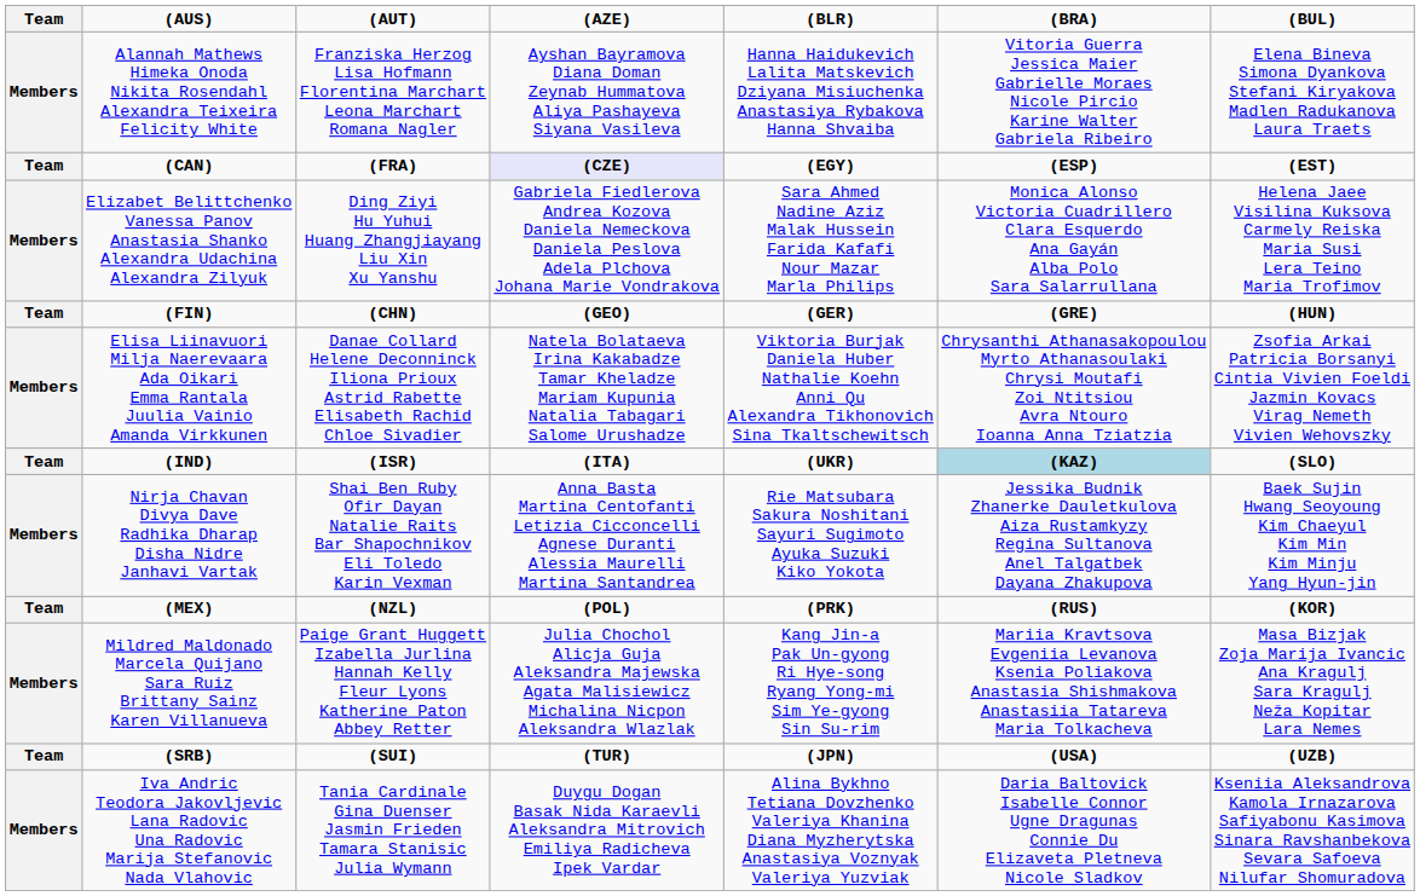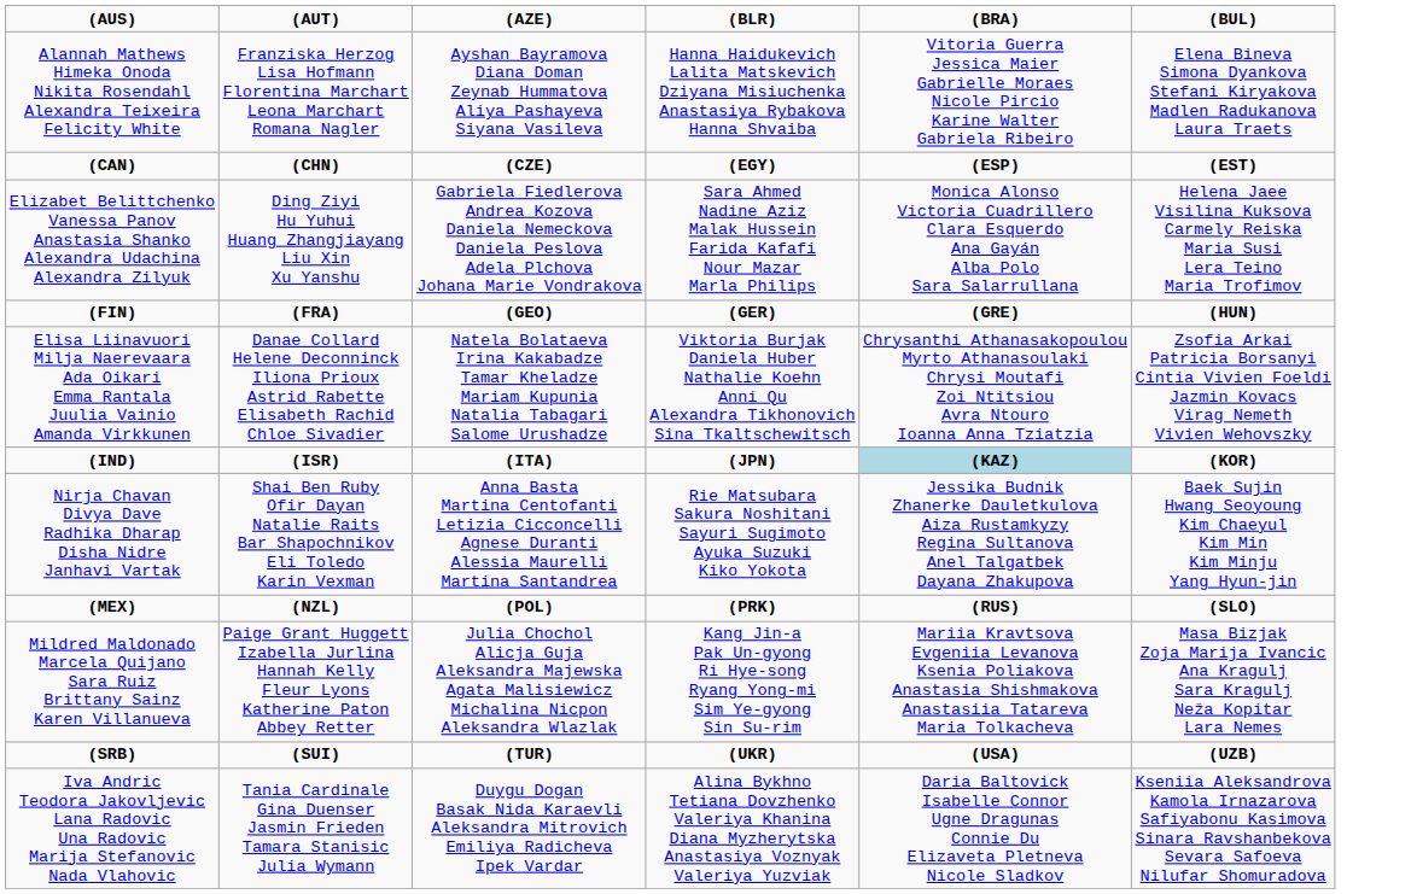 <table class="wikitable" style="text-align:center">
 <tr>
-<th>Team</th>
 <td><strong> (AUS)</strong></td>
 <td><strong> (AUT)</strong></td>
 <td><strong> (AZE)</strong></td>
 <td><strong> (BLR)</strong></td>
 <td><strong> (BRA)</strong></td>
 <td><strong> (BUL)</strong></td>
 </tr>
 <tr>
-<th>Members</th>
 <td><a href='#'>Alannah Mathews</a> <br><a href='#'>Himeka Onoda</a><br><a href='#'>Nikita Rosendahl</a><br><a href='#'>Alexandra Teixeira</a><br><a href='#'>Felicity White</a></td>
 <td><a href='#'>Franziska Herzog</a><br><a href='#'>Lisa Hofmann</a><br><a href='#'>Florentina Marchart</a><br><a href='#'>Leona Marchart</a><br><a href='#'>Romana Nagler</a></td>
 <td><a href='#'>Ayshan Bayramova</a><br><a href='#'>Diana Doman</a><br><a href='#'>Zeynab Hummatova</a><br><a href='#'>Aliya Pashayeva</a><br><a href='#'>Siyana Vasileva</a></td>
 <td><a href='#'>Hanna Haidukevich</a><br><a href='#'>Lalita Matskevich</a><br><a href='#'>Dziyana Misiuchenka</a><br><a href='#'>Anastasiya Rybakova</a><br><a href='#'>Hanna Shvaiba</a></td>
 <td><a href='#'>Vitoria Guerra</a><br><a href='#'>Jessica Maier</a><br><a href='#'>Gabrielle Moraes</a><br><a href='#'>Nicole Pircio</a><br><a href='#'>Karine Walter</a><br><a href='#'>Gabriela Ribeiro</a></td>
 <td><a href='#'>Elena Bineva</a><br><a href='#'>Simona Dyankova</a><br><a href='#'>Stefani Kiryakova</a><br><a href='#'>Madlen Radukanova</a><br><a href='#'>Laura Traets</a></td>
 </tr>
 <tr>
-<th>Team</th>
 <td><strong> (CAN)</strong></td>
-<td><strong> (FRA)</strong></td>
-<td style="background: lavender;"><strong> (CZE)</strong></td>
+<td><strong> (CHN)</strong></td>
+<td><strong> (CZE)</strong></td>
 <td><strong> (EGY)</strong></td>
 <td><strong> (ESP)</strong></td>
 <td><strong> (EST)</strong></td>
 </tr>
 <tr>
-<th>Members</th>
 <td><a href='#'>Elizabet Belittchenko</a> <br><a href='#'>Vanessa Panov</a><br><a href='#'>Anastasia Shanko</a><br><a href='#'>Alexandra Udachina</a><br><a href='#'>Alexandra Zilyuk</a></td>
 <td><a href='#'>Ding Ziyi</a><br><a href='#'>Hu Yuhui</a><br><a href='#'>Huang Zhangjiayang</a><br><a href='#'>Liu Xin</a><br><a href='#'>Xu Yanshu</a></td>
 <td><a href='#'>Gabriela Fiedlerova</a><br><a href='#'>Andrea Kozova</a><br><a href='#'>Daniela Nemeckova</a><br><a href='#'>Daniela Peslova</a><br><a href='#'>Adela Plchova</a><br><a href='#'>Johana Marie Vondrakova</a></td>
 <td><a href='#'>Sara Ahmed</a><br><a href='#'>Nadine Aziz</a><br><a href='#'>Malak Hussein</a><br><a href='#'>Farida Kafafi</a><br><a href='#'>Nour Mazar</a><br><a href='#'>Marla Philips</a></td>
 <td><a href='#'>Monica Alonso</a><br><a href='#'>Victoria Cuadrillero</a><br><a href='#'>Clara Esquerdo</a><br><a href='#'>Ana Gayán</a><br><a href='#'>Alba Polo</a><br><a href='#'>Sara Salarrullana</a></td>
 <td><a href='#'>Helena Jaee</a><br><a href='#'>Visilina Kuksova</a><br><a href='#'>Carmely Reiska</a><br><a href='#'>Maria Susi</a><br><a href='#'>Lera Teino</a><br><a href='#'>Maria Trofimov</a></td>
 </tr>
 <tr>
-<th>Team</th>
 <td><strong> (FIN)</strong></td>
-<td><strong> (CHN)</strong></td>
+<td><strong> (FRA)</strong></td>
 <td><strong> (GEO)</strong></td>
 <td><strong> (GER)</strong></td>
 <td><strong> (GRE)</strong></td>
 <td><strong> (HUN)</strong></td>
 </tr>
 <tr>
-<th>Members</th>
 <td><a href='#'>Elisa Liinavuori</a> <br><a href='#'>Milja Naerevaara</a><br><a href='#'>Ada Oikari</a><br><a href='#'>Emma Rantala</a><br><a href='#'>Juulia Vainio</a><br><a href='#'>Amanda Virkkunen</a></td>
 <td><a href='#'>Danae Collard</a> <br> <a href='#'>Helene Deconninck</a> <br> <a href='#'>Iliona Prioux</a> <br> <a href='#'>Astrid Rabette</a> <br> <a href='#'>Elisabeth Rachid</a> <br> <a href='#'>Chloe Sivadier</a></td>
 <td><a href='#'>Natela Bolataeva</a> <br> <a href='#'>Irina Kakabadze</a> <br> <a href='#'>Tamar Kheladze</a> <br> <a href='#'>Mariam Kupunia</a> <br> <a href='#'>Natalia Tabagari</a> <br> <a href='#'>Salome Urushadze</a></td>
 <td><a href='#'>Viktoria Burjak</a> <br> <a href='#'>Daniela Huber</a> <br> <a href='#'>Nathalie Koehn</a> <br> <a href='#'>Anni Qu</a> <br> <a href='#'>Alexandra Tikhonovich</a> <br> <a href='#'>Sina Tkaltschewitsch</a></td>
 <td><a href='#'>Chrysanthi Athanasakopoulou</a> <br> <a href='#'>Myrto Athanasoulaki</a> <br> <a href='#'>Chrysi Moutafi</a> <br> <a href='#'>Zoi Ntitsiou</a> <br> <a href='#'>Avra Ntouro</a> <br> <a href='#'>Ioanna Anna Tziatzia</a></td>
 <td><a href='#'>Zsofia Arkai</a> <br> <a href='#'>Patricia Borsanyi</a> <br> <a href='#'>Cintia Vivien Foeldi</a> <br> <a href='#'>Jazmin Kovacs</a> <br> <a href='#'>Virag Nemeth</a> <br> <a href='#'>Vivien Wehovszky</a></td>
 </tr>
 <tr>
-<th>Team</th>
 <td><strong> (IND)</strong></td>
 <td><strong> (ISR)</strong></td>
 <td><strong> (ITA)</strong></td>
-<td><strong> (UKR)</strong></td>
+<td><strong> (JPN)</strong></td>
 <td style="background: lightblue;"><strong> (KAZ)</strong></td>
-<td><strong> (SLO)</strong></td>
+<td><strong> (KOR)</strong></td>
 </tr>
 <tr>
-<th>Members</th>
 <td><a href='#'>Nirja Chavan</a><br><a href='#'>Divya Dave</a><br><a href='#'>Radhika Dharap</a><br><a href='#'>Disha Nidre</a><br><a href='#'>Janhavi Vartak</a></td>
 <td><a href='#'>Shai Ben Ruby</a> <br> <a href='#'>Ofir Dayan</a> <br> <a href='#'>Natalie Raits</a> <br> <a href='#'>Bar Shapochnikov</a> <br> <a href='#'>Eli Toledo</a> <br> <a href='#'>Karin Vexman</a></td>
 <td><a href='#'>Anna Basta</a> <br> <a href='#'>Martina Centofanti</a> <br> <a href='#'>Letizia Cicconcelli</a> <br> <a href='#'>Agnese Duranti</a> <br> <a href='#'>Alessia Maurelli</a> <br> <a href='#'>Martina Santandrea</a></td>
 <td><a href='#'>Rie Matsubara</a> <br> <a href='#'>Sakura Noshitani</a> <br> <a href='#'>Sayuri Sugimoto</a> <br> <a href='#'>Ayuka Suzuki</a> <br> <a href='#'>Kiko Yokota</a></td>
 <td><a href='#'>Jessika Budnik</a> <br> <a href='#'>Zhanerke Dauletkulova</a> <br> <a href='#'>Aiza Rustamkyzy</a> <br> <a href='#'>Regina Sultanova</a> <br> <a href='#'>Anel Talgatbek</a> <br> <a href='#'>Dayana Zhakupova</a></td>
 <td><a href='#'>Baek Sujin</a> <br> <a href='#'>Hwang Seoyoung</a> <br> <a href='#'>Kim Chaeyul</a> <br> <a href='#'>Kim Min</a> <br> <a href='#'>Kim Minju</a> <br> <a href='#'>Yang Hyun-jin</a></td>
 </tr>
 <tr>
-<th>Team</th>
 <td><strong> (MEX)</strong></td>
 <td><strong> (NZL)</strong></td>
 <td><strong> (POL)</strong></td>
 <td><strong> (PRK)</strong></td>
 <td><strong> (RUS)</strong></td>
-<td><strong> (KOR)</strong></td>
+<td><strong> (SLO)</strong></td>
 </tr>
 <tr>
-<th>Members</th>
 <td><a href='#'>Mildred Maldonado</a><br><a href='#'>Marcela Quijano</a><br><a href='#'>Sara Ruiz</a><br><a href='#'>Brittany Sainz</a><br><a href='#'>Karen Villanueva</a></td>
 <td><a href='#'>Paige Grant Huggett</a> <br> <a href='#'>Izabella Jurlina</a> <br> <a href='#'>Hannah Kelly</a> <br> <a href='#'>Fleur Lyons</a> <br> <a href='#'>Katherine Paton</a> <br> <a href='#'>Abbey Retter</a></td>
 <td><a href='#'>Julia Chochol</a> <br> <a href='#'>Alicja Guja</a> <br> <a href='#'>Aleksandra Majewska</a> <br> <a href='#'>Agata Malisiewicz</a> <br> <a href='#'>Michalina Nicpon</a> <br> <a href='#'>Aleksandra Wlazlak</a></td>
 <td><a href='#'>Kang Jin-a</a> <br> <a href='#'>Pak Un-gyong</a> <br> <a href='#'>Ri Hye-song</a> <br> <a href='#'>Ryang Yong-mi</a> <br> <a href='#'>Sim Ye-gyong</a> <br> <a href='#'>Sin Su-rim</a></td>
 <td><a href='#'>Mariia Kravtsova</a> <br> <a href='#'>Evgeniia Levanova</a> <br> <a href='#'>Ksenia Poliakova</a> <br> <a href='#'>Anastasia Shishmakova</a> <br> <a href='#'>Anastasiia Tatareva</a> <br> <a href='#'>Maria Tolkacheva</a></td>
 <td><a href='#'>Masa Bizjak</a> <br> <a href='#'>Zoja Marija Ivancic</a> <br> <a href='#'>Ana Kragulj</a> <br> <a href='#'>Sara Kragulj</a> <br> <a href='#'>Neža Kopitar</a> <br> <a href='#'>Lara Nemes</a></td>
 </tr>
 <tr>
-<th>Team</th>
 <td><strong> (SRB)</strong></td>
 <td><strong> (SUI)</strong></td>
 <td><strong> (TUR)</strong></td>
-<td><strong> (JPN)</strong></td>
+<td><strong> (UKR)</strong></td>
 <td><strong> (USA)</strong></td>
 <td><strong> (UZB)</strong></td>
 </tr>
 <tr>
-<th>Members</th>
 <td><a href='#'>Iva Andric</a><br><a href='#'>Teodora Jakovljevic</a><br><a href='#'>Lana Radovic</a><br><a href='#'>Una Radovic</a><br><a href='#'>Marija Stefanovic</a><br><a href='#'>Nada Vlahovic</a></td>
 <td><a href='#'>Tania Cardinale</a> <br> <a href='#'>Gina Duenser</a> <br> <a href='#'>Jasmin Frieden</a> <br> <a href='#'>Tamara Stanisic</a> <br> <a href='#'>Julia Wymann</a></td>
 <td><a href='#'>Duygu Dogan</a> <br> <a href='#'>Basak Nida Karaevli</a> <br> <a href='#'>Aleksandra Mitrovich</a> <br> <a href='#'>Emiliya Radicheva</a> <br> <a href='#'>Ipek Vardar</a></td>
 <td><a href='#'>Alina Bykhno</a> <br> <a href='#'>Tetiana Dovzhenko</a> <br> <a href='#'>Valeriya Khanina</a> <br> <a href='#'>Diana Myzherytska</a> <br> <a href='#'>Anastasiya Voznyak</a> <br> <a href='#'>Valeriya Yuzviak</a></td>
 <td><a href='#'>Daria Baltovick</a> <br> <a href='#'>Isabelle Connor</a> <br> <a href='#'>Ugne Dragunas</a> <br> <a href='#'>Connie Du</a> <br> <a href='#'>Elizaveta Pletneva</a> <br> <a href='#'>Nicole Sladkov</a></td>
 <td><a href='#'>Kseniia Aleksandrova</a> <br> <a href='#'>Kamola Irnazarova</a> <br> <a href='#'>Safiyabonu Kasimova</a> <br> <a href='#'>Sinara Ravshanbekova</a> <br> <a href='#'>Sevara Safoeva</a> <br> <a href='#'>Nilufar Shomuradova</a></td>
 </tr>
 </table>
